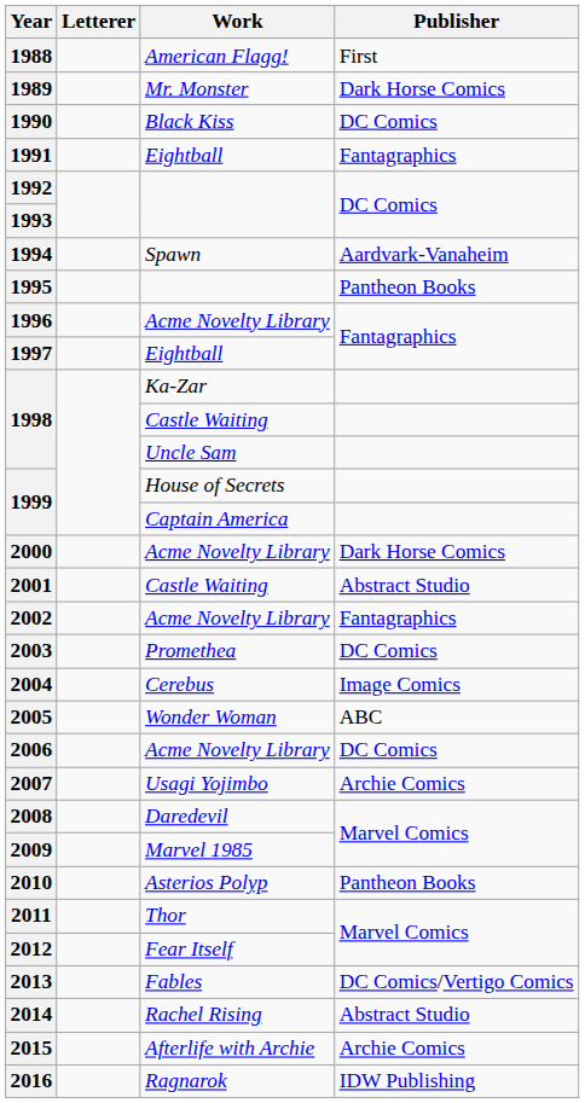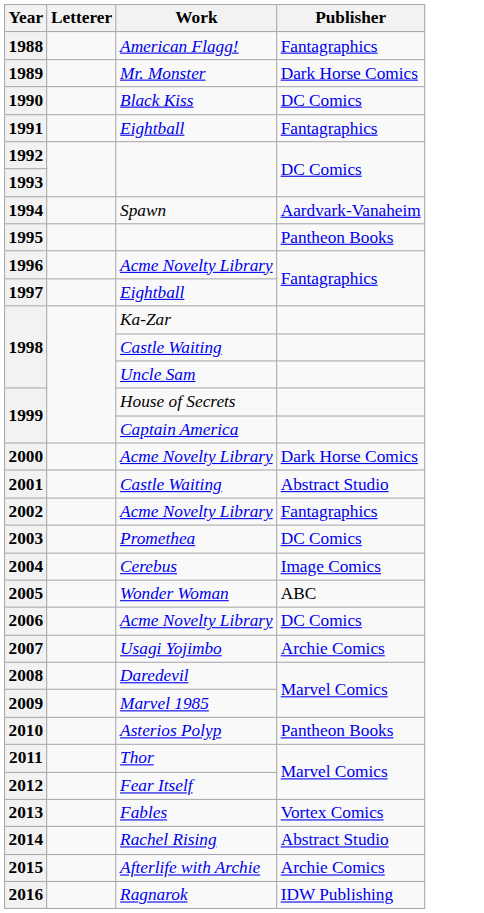 <table class="wikitable sortable mw-collapsible">
 <tr>
 <th>Year</th>
 <th>Letterer</th>
 <th>Work</th>
 <th>Publisher</th>
 </tr>
 <tr>
 <th>1988</th>
 <td></td>
 <td><em><a href='#'>American Flagg!</a></em></td>
-<td>First</td>
+<td><a href='#'>Fantagraphics</a></td>
 </tr>
 <tr>
 <th>1989</th>
 <td></td>
 <td><em><a href='#'>Mr. Monster</a></em></td>
 <td><a href='#'>Dark Horse Comics</a></td>
 </tr>
 <tr>
 <th>1990</th>
 <td></td>
 <td><em><a href='#'>Black Kiss</a></em></td>
 <td><a href='#'>DC Comics</a></td>
 </tr>
 <tr>
 <th>1991</th>
 <td></td>
 <td><em><a href='#'>Eightball</a></em></td>
 <td><a href='#'>Fantagraphics</a></td>
 </tr>
 <tr>
 <th>1992</th>
 <td rowspan="2"></td>
 <td rowspan="2"><em></em></td>
 <td rowspan="2"><a href='#'>DC Comics</a></td>
 </tr>
 <tr>
 <th>1993</th>
 </tr>
 <tr>
 <th>1994</th>
 <td></td>
 <td><em>Spawn</em></td>
 <td><a href='#'>Aardvark-Vanaheim</a></td>
 </tr>
 <tr>
 <th>1995</th>
 <td></td>
 <td><em></em></td>
 <td><a href='#'>Pantheon Books</a></td>
 </tr>
 <tr>
 <th>1996</th>
 <td></td>
 <td><em><a href='#'>Acme Novelty Library</a></em></td>
 <td rowspan="2"><a href='#'>Fantagraphics</a></td>
 </tr>
 <tr>
 <th>1997</th>
 <td></td>
 <td><em><a href='#'>Eightball</a></em></td>
 </tr>
 <tr>
 <th rowspan="3">1998</th>
 <td rowspan="5"></td>
 <td><em>Ka-Zar</em></td>
 <td></td>
 </tr>
 <tr>
 <td><em><a href='#'>Castle Waiting</a></em></td>
 <td></td>
 </tr>
 <tr>
 <td><em><a href='#'>Uncle Sam</a></em></td>
 <td></td>
 </tr>
 <tr>
 <th rowspan="2">1999</th>
 <td><em>House of Secrets</em></td>
 <td></td>
 </tr>
 <tr>
 <td><em><a href='#'>Captain America</a></em></td>
 <td></td>
 </tr>
 <tr>
 <th>2000</th>
 <td></td>
 <td><em><a href='#'>Acme Novelty Library</a></em></td>
 <td><a href='#'>Dark Horse Comics</a></td>
 </tr>
 <tr>
 <th>2001</th>
 <td></td>
 <td><em><a href='#'>Castle Waiting</a></em></td>
 <td><a href='#'>Abstract Studio</a></td>
 </tr>
 <tr>
 <th>2002</th>
 <td></td>
 <td><em><a href='#'>Acme Novelty Library</a></em></td>
 <td><a href='#'>Fantagraphics</a></td>
 </tr>
 <tr>
 <th>2003</th>
 <td></td>
 <td><em><a href='#'>Promethea</a></em></td>
 <td><a href='#'>DC Comics</a></td>
 </tr>
 <tr>
 <th>2004</th>
 <td></td>
 <td><em><a href='#'>Cerebus</a></em></td>
 <td><a href='#'>Image Comics</a></td>
 </tr>
 <tr>
 <th>2005</th>
 <td></td>
 <td><em><a href='#'>Wonder Woman</a></em></td>
 <td>ABC</td>
 </tr>
 <tr>
 <th>2006</th>
 <td></td>
 <td><em><a href='#'>Acme Novelty Library</a></em></td>
 <td><a href='#'>DC Comics</a></td>
 </tr>
 <tr>
 <th>2007</th>
 <td></td>
 <td><em><a href='#'>Usagi Yojimbo</a></em></td>
 <td><a href='#'>Archie Comics</a></td>
 </tr>
 <tr>
 <th>2008</th>
 <td></td>
 <td><em><a href='#'>Daredevil</a></em></td>
 <td rowspan="2"><a href='#'>Marvel Comics</a></td>
 </tr>
 <tr>
 <th>2009</th>
 <td></td>
 <td><em><a href='#'>Marvel 1985</a></em></td>
 </tr>
 <tr>
 <th>2010</th>
 <td></td>
 <td><em><a href='#'>Asterios Polyp</a></em></td>
 <td><a href='#'>Pantheon Books</a></td>
 </tr>
 <tr>
 <th>2011</th>
 <td></td>
 <td><em><a href='#'>Thor</a></em></td>
 <td rowspan="2"><a href='#'>Marvel Comics</a></td>
 </tr>
 <tr>
 <th>2012</th>
 <td></td>
 <td><em><a href='#'>Fear Itself</a></em></td>
 </tr>
 <tr>
 <th>2013</th>
 <td></td>
 <td><em><a href='#'>Fables</a></em></td>
-<td><a href='#'>DC Comics</a>/<a href='#'>Vertigo Comics</a></td>
+<td><a href='#'>Vortex Comics</a></td>
 </tr>
 <tr>
 <th>2014</th>
 <td></td>
 <td><em><a href='#'>Rachel Rising</a></em></td>
 <td><a href='#'>Abstract Studio</a></td>
 </tr>
 <tr>
 <th>2015</th>
 <td></td>
 <td><em><a href='#'>Afterlife with Archie</a></em></td>
 <td><a href='#'>Archie Comics</a></td>
 </tr>
 <tr>
 <th>2016</th>
 <td></td>
 <td><em><a href='#'>Ragnarok</a></em></td>
 <td><a href='#'>IDW Publishing</a></td>
 </tr>
 </table>
